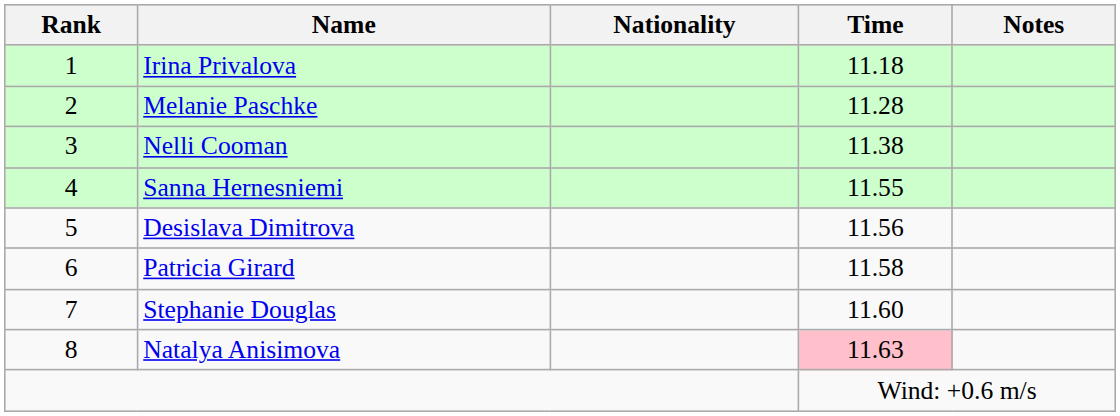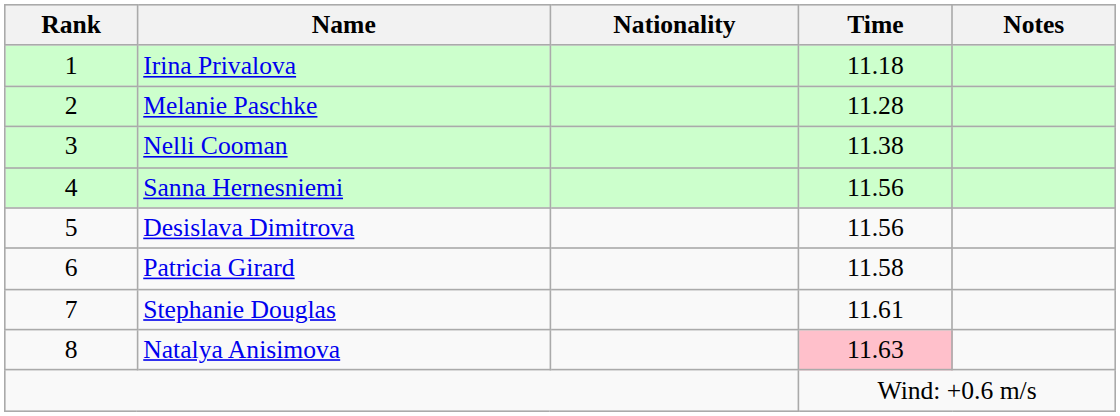 <table class="wikitable sortable" style="text-align:center;width: 55%">
 <tr>
 <th>Rank</th>
 <th>Name</th>
 <th>Nationality</th>
 <th>Time</th>
 <th>Notes</th>
 </tr>
 <tr bgcolor=ccffcc>
 <td>1</td>
 <td align=left><a href='#'>Irina Privalova</a></td>
 <td align=left></td>
 <td>11.18</td>
 <td></td>
 </tr>
 <tr bgcolor=ccffcc>
 <td>2</td>
 <td align=left><a href='#'>Melanie Paschke</a></td>
 <td align=left></td>
 <td>11.28</td>
 <td></td>
 </tr>
 <tr bgcolor=ccffcc>
 <td>3</td>
 <td align=left><a href='#'>Nelli Cooman</a></td>
 <td align=left></td>
 <td>11.38</td>
 <td></td>
 </tr>
 <tr bgcolor=ccffcc>
 <td>4</td>
 <td align=left><a href='#'>Sanna Hernesniemi</a></td>
 <td align=left></td>
-<td>11.55</td>
+<td>11.56</td>
 <td></td>
 </tr>
 <tr>
 <td>5</td>
 <td align=left><a href='#'>Desislava Dimitrova</a></td>
 <td align=left></td>
 <td>11.56</td>
 <td></td>
 </tr>
 <tr>
 <td>6</td>
 <td align=left><a href='#'>Patricia Girard</a></td>
 <td align=left></td>
 <td>11.58</td>
 <td></td>
 </tr>
 <tr>
 <td>7</td>
 <td align=left><a href='#'>Stephanie Douglas</a></td>
 <td align=left></td>
-<td>11.60</td>
+<td>11.61</td>
 <td></td>
 </tr>
 <tr>
 <td>8</td>
 <td align=left><a href='#'>Natalya Anisimova</a></td>
 <td align=left></td>
 <td style="background: pink;">11.63</td>
 <td></td>
 </tr>
 <tr>
 <td colspan="3"></td>
 <td colspan="2">Wind: +0.6 m/s</td>
 </tr>
 </table>
